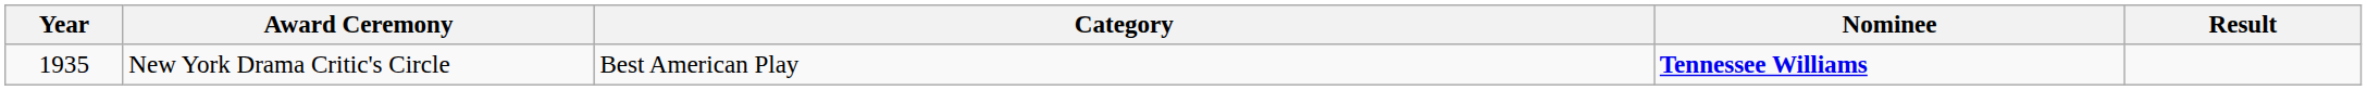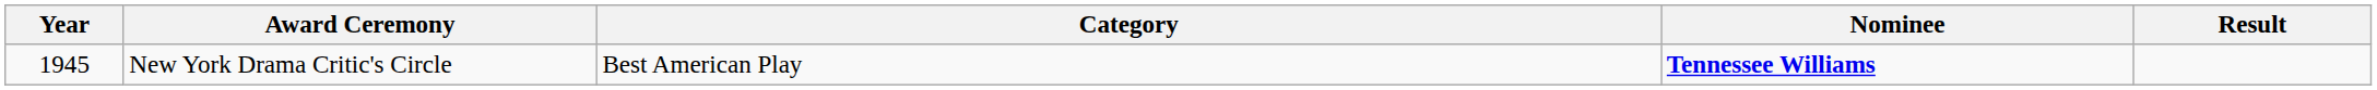 <table class="wikitable" width="95%">
 <tr>
 <th width="5%">Year</th>
 <th width="20%">Award Ceremony</th>
 <th width="45%">Category</th>
 <th width="20%">Nominee</th>
 <th width="10%">Result</th>
 </tr>
 <tr>
-<td align="center">1935</td>
+<td align="center">1945</td>
 <td>New York Drama Critic's Circle</td>
 <td>Best American Play</td>
 <td><strong><a href='#'>Tennessee Williams</a></strong></td>
 <td></td>
 </tr>
 </table>
